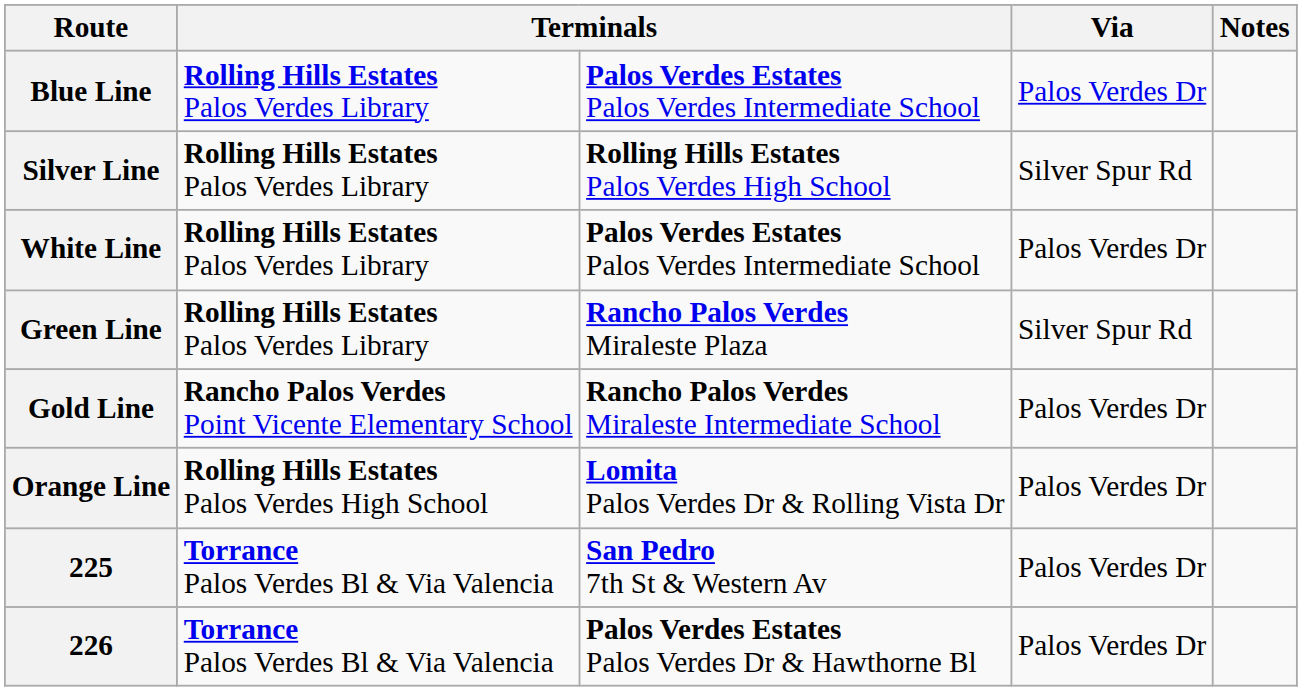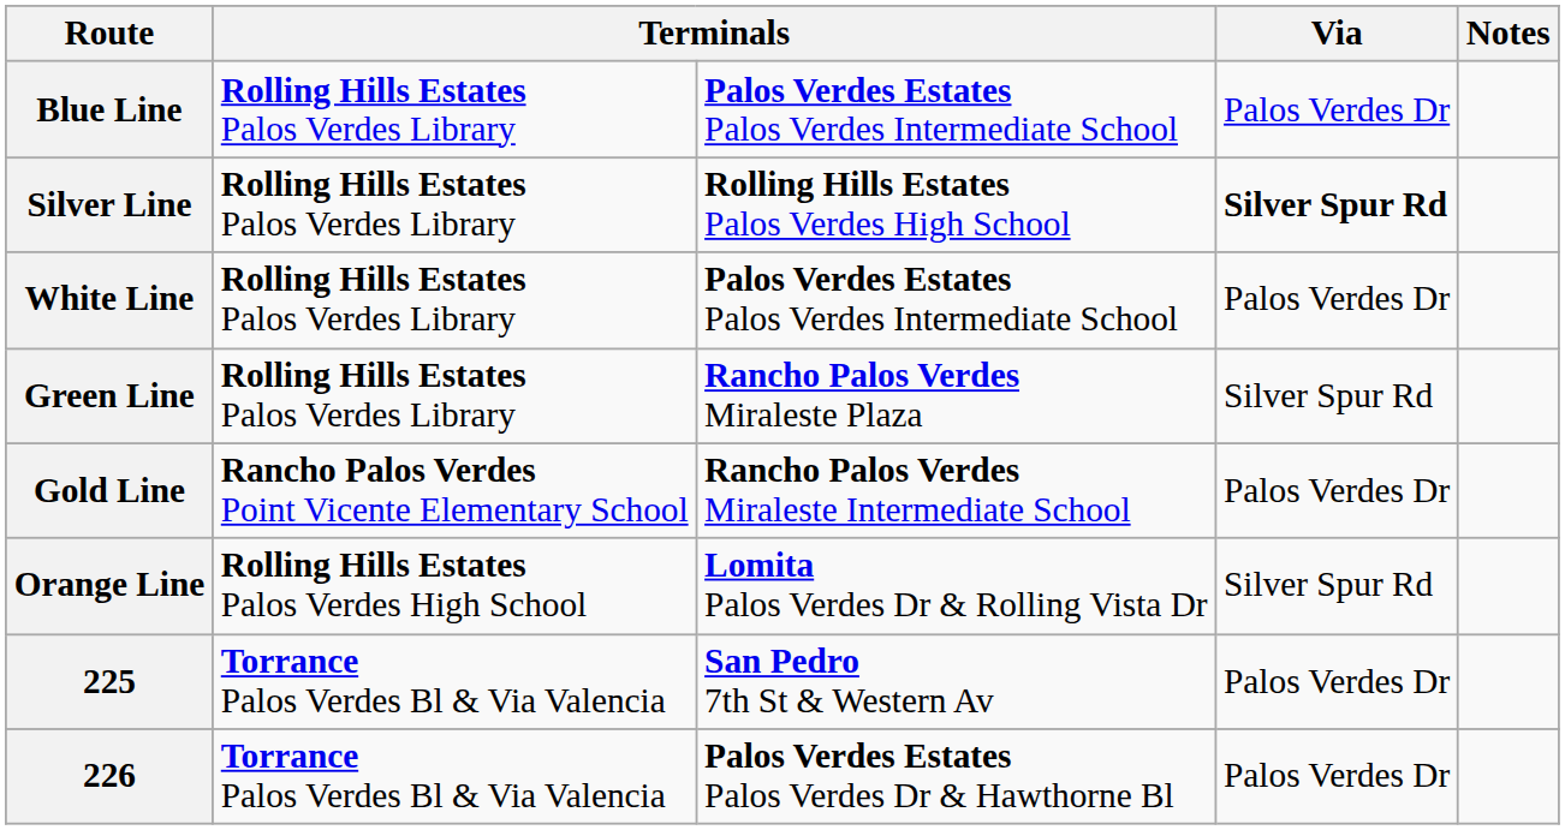 <table class="wikitable">
 <tr>
 <th>Route</th>
 <th colspan="2"><strong>Terminals</strong></th>
 <th>Via</th>
 <th>Notes</th>
 </tr>
 <tr>
 <th>Blue Line</th>
 <td><strong><a href='#'>Rolling Hills Estates</a></strong> <br><a href='#'>Palos Verdes Library</a></td>
 <td><a href='#'><strong>Palos Verdes Estates</strong></a> <br><a href='#'>Palos Verdes Intermediate School</a></td>
 <td><a href='#'>Palos Verdes Dr</a></td>
 <td></td>
 </tr>
 <tr>
 <th>Silver Line</th>
 <td><strong>Rolling Hills Estates</strong> <br>Palos Verdes Library</td>
 <td><strong>Rolling Hills Estates</strong> <br><a href='#'>Palos Verdes High School</a></td>
-<td>Silver Spur Rd</td>
+<td><strong>Silver Spur Rd</strong></td>
 <td></td>
 </tr>
 <tr>
 <th>White Line</th>
 <td><strong>Rolling Hills Estates</strong> <br>Palos Verdes Library</td>
 <td><strong>Palos Verdes Estates</strong> <br>Palos Verdes Intermediate School</td>
 <td>Palos Verdes Dr</td>
 <td></td>
 </tr>
 <tr>
 <th>Green Line</th>
 <td><strong>Rolling Hills Estates</strong> <br>Palos Verdes Library</td>
 <td><strong><a href='#'>Rancho Palos Verdes</a></strong> <br>Miraleste Plaza</td>
 <td>Silver Spur Rd</td>
 <td></td>
 </tr>
 <tr>
 <th>Gold Line</th>
 <td><strong>Rancho Palos Verdes</strong> <br><a href='#'>Point Vicente Elementary School</a></td>
 <td><strong>Rancho Palos Verdes</strong> <br><a href='#'>Miraleste Intermediate School</a></td>
 <td>Palos Verdes Dr</td>
 <td></td>
 </tr>
 <tr>
 <th>Orange Line</th>
 <td><strong>Rolling Hills Estates</strong> <br>Palos Verdes High School</td>
 <td><strong><a href='#'>Lomita</a></strong> <br>Palos Verdes Dr & Rolling Vista Dr</td>
-<td>Palos Verdes Dr</td>
+<td>Silver Spur Rd</td>
 <td></td>
 </tr>
 <tr>
 <th>225</th>
 <td><strong><a href='#'>Torrance</a></strong> <br>Palos Verdes Bl & Via Valencia</td>
 <td><a href='#'><strong>San Pedro</strong></a> <br>7th St & Western Av</td>
 <td>Palos Verdes Dr</td>
 <td></td>
 </tr>
 <tr>
 <th>226</th>
 <td><strong><a href='#'>Torrance</a></strong> <br>Palos Verdes Bl & Via Valencia</td>
 <td><strong>Palos Verdes Estates</strong> <br>Palos Verdes Dr & Hawthorne Bl</td>
 <td>Palos Verdes Dr</td>
 <td></td>
 </tr>
 </table>
